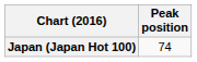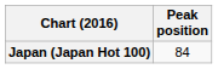 <table class="wikitable sortable plainrowheaders">
 <tr>
 <th>Chart (2016)</th>
 <th>Peak<br>position</th>
 </tr>
 <tr>
 <th scope="row">Japan (Japan Hot 100)</th>
-<td align="center">74</td>
+<td align="center">84</td>
 </tr>
 </table>
